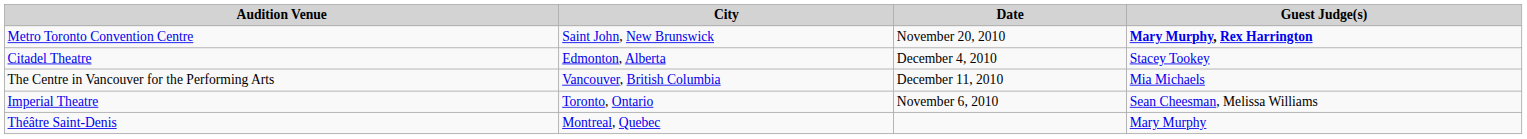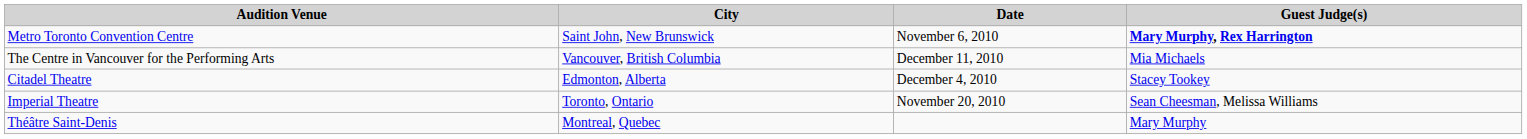 <table class="wikitable" width="90%">
 <tr bgcolor="lightgrey">
 <td align="center"><strong>Audition Venue</strong></td>
 <td align="center"><strong>City</strong></td>
 <td align="center"><strong>Date</strong></td>
 <td align="center"><strong>Guest Judge(s)</strong></td>
 </tr>
 <tr>
 <td><a href='#'>Metro Toronto Convention Centre</a></td>
 <td><a href='#'>Saint John</a>, <a href='#'>New Brunswick</a></td>
-<td>November 20, 2010</td>
+<td>November 6, 2010</td>
 <td><strong><a href='#'>Mary Murphy</a>, <a href='#'>Rex Harrington</a></strong></td>
+</tr>
+<tr>
+<td>The Centre in Vancouver for the Performing Arts</td>
+<td><a href='#'>Vancouver</a>, <a href='#'>British Columbia</a></td>
+<td>December 11, 2010</td>
+<td><a href='#'>Mia Michaels</a></td>
 </tr>
 <tr>
 <td><a href='#'>Citadel Theatre</a></td>
 <td><a href='#'>Edmonton</a>, <a href='#'>Alberta</a></td>
 <td>December 4, 2010</td>
 <td><a href='#'>Stacey Tookey</a></td>
 </tr>
 <tr>
-<td>The Centre in Vancouver for the Performing Arts</td>
-<td><a href='#'>Vancouver</a>, <a href='#'>British Columbia</a></td>
-<td>December 11, 2010</td>
-<td><a href='#'>Mia Michaels</a></td>
-</tr>
-<tr>
 <td><a href='#'>Imperial Theatre</a></td>
 <td><a href='#'>Toronto</a>, <a href='#'>Ontario</a></td>
-<td>November 6, 2010</td>
+<td>November 20, 2010</td>
 <td><a href='#'>Sean Cheesman</a>, Melissa Williams</td>
 </tr>
 <tr>
 <td><a href='#'>Théâtre Saint-Denis</a></td>
 <td><a href='#'>Montreal</a>, <a href='#'>Quebec</a></td>
 <td></td>
 <td><a href='#'>Mary Murphy</a></td>
 </tr>
 </table>
